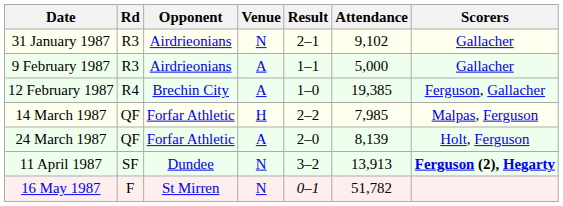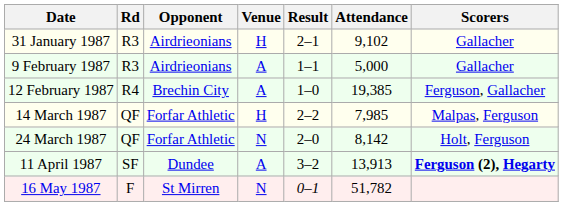 <table class="wikitable sortable" style="font-size:95%; text-align:center">
 <tr>
 <th>Date</th>
 <th>Rd</th>
 <th>Opponent</th>
 <th>Venue</th>
 <th>Result</th>
 <th>Attendance</th>
 <th>Scorers</th>
 </tr>
 <tr style="background:#ffe;">
 <td>31 January 1987</td>
 <td>R3</td>
 <td><a href='#'>Airdrieonians</a></td>
-<td><a href='#'>N</a></td>
+<td><a href='#'>H</a></td>
 <td>2–1</td>
 <td>9,102</td>
 <td><a href='#'>Gallacher</a></td>
 </tr>
 <tr style="background:#efe;">
 <td>9 February 1987</td>
 <td>R3</td>
 <td><a href='#'>Airdrieonians</a></td>
 <td><a href='#'>A</a></td>
 <td>1–1</td>
 <td>5,000</td>
 <td><a href='#'>Gallacher</a></td>
 </tr>
 <tr style="background:#efe;">
 <td>12 February 1987</td>
 <td>R4</td>
 <td><a href='#'>Brechin City</a></td>
 <td><a href='#'>A</a></td>
 <td>1–0</td>
 <td>19,385</td>
 <td><a href='#'>Ferguson</a>, <a href='#'>Gallacher</a></td>
 </tr>
 <tr style="background:#ffe;">
 <td>14 March 1987</td>
 <td>QF</td>
 <td><a href='#'>Forfar Athletic</a></td>
 <td><a href='#'>H</a></td>
 <td>2–2</td>
 <td>7,985</td>
 <td><a href='#'>Malpas</a>, <a href='#'>Ferguson</a></td>
 </tr>
 <tr style="background:#efe;">
 <td>24 March 1987</td>
 <td>QF</td>
 <td><a href='#'>Forfar Athletic</a></td>
-<td><a href='#'>A</a></td>
+<td><a href='#'>N</a></td>
 <td>2–0</td>
-<td>8,139</td>
+<td>8,142</td>
 <td><a href='#'>Holt</a>, <a href='#'>Ferguson</a></td>
 </tr>
 <tr style="background:#efe;">
 <td>11 April 1987</td>
 <td>SF</td>
 <td><a href='#'>Dundee</a></td>
-<td><a href='#'>N</a></td>
+<td><a href='#'>A</a></td>
 <td>3–2</td>
 <td>13,913</td>
 <td><strong><a href='#'>Ferguson</a> (2), <a href='#'>Hegarty</a></strong></td>
 </tr>
 <tr style="background:#fee;">
 <td><a href='#'>16 May 1987</a></td>
 <td>F</td>
 <td><a href='#'>St Mirren</a></td>
 <td><a href='#'>N</a></td>
 <td><em>0–1</em></td>
 <td>51,782</td>
 <td></td>
 </tr>
 </table>
